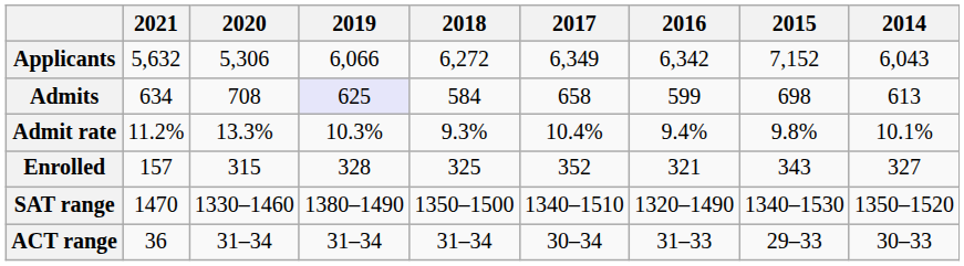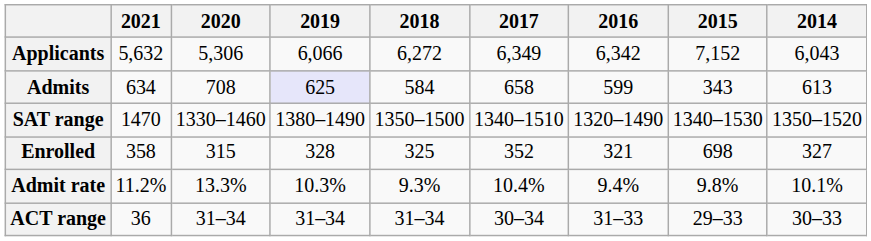 <table class="wikitable" style="float:right; font-size:85%; margin:10px; text-align:center; font-size:85%; margin:auto">
 <tr>
 <th> </th>
 <th>2021</th>
 <th>2020</th>
 <th>2019</th>
 <th>2018</th>
 <th>2017</th>
 <th>2016</th>
 <th>2015</th>
 <th>2014</th>
 </tr>
 <tr align="center">
 <th>Applicants</th>
 <td>5,632</td>
 <td>5,306</td>
 <td>6,066</td>
 <td>6,272</td>
 <td>6,349</td>
 <td>6,342</td>
 <td>7,152</td>
 <td>6,043</td>
 </tr>
 <tr align="center">
 <th>Admits</th>
 <td>634</td>
 <td>708</td>
 <td style="background: lavender;">625</td>
 <td>584</td>
 <td>658</td>
 <td>599</td>
+<td>343</td>
+<td>613</td>
+</tr>
+<tr align="center">
+<th>SAT range</th>
+<td>1470</td>
+<td>1330–1460</td>
+<td>1380–1490</td>
+<td>1350–1500</td>
+<td>1340–1510</td>
+<td>1320–1490</td>
+<td>1340–1530</td>
+<td>1350–1520</td>
+</tr>
+<tr align="center">
+<th>Enrolled</th>
+<td>358</td>
+<td>315</td>
+<td>328</td>
+<td>325</td>
+<td>352</td>
+<td>321</td>
 <td>698</td>
-<td>613</td>
+<td>327</td>
 </tr>
 <tr align="center">
 <th>Admit rate</th>
 <td>11.2%</td>
 <td>13.3%</td>
 <td>10.3%</td>
 <td>9.3%</td>
 <td>10.4%</td>
 <td>9.4%</td>
 <td>9.8%</td>
 <td>10.1%</td>
 </tr>
 <tr align="center">
-<th>Enrolled</th>
-<td>157</td>
-<td>315</td>
-<td>328</td>
-<td>325</td>
-<td>352</td>
-<td>321</td>
-<td>343</td>
-<td>327</td>
-</tr>
-<tr align="center">
-<th>SAT range</th>
-<td>1470</td>
-<td>1330–1460</td>
-<td>1380–1490</td>
-<td>1350–1500</td>
-<td>1340–1510</td>
-<td>1320–1490</td>
-<td>1340–1530</td>
-<td>1350–1520</td>
-</tr>
-<tr align="center">
 <th>ACT range</th>
 <td>36</td>
 <td>31–34</td>
 <td>31–34</td>
 <td>31–34</td>
 <td>30–34</td>
 <td>31–33</td>
 <td>29–33</td>
 <td>30–33</td>
 </tr>
 </table>
